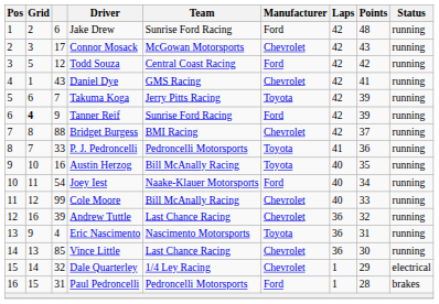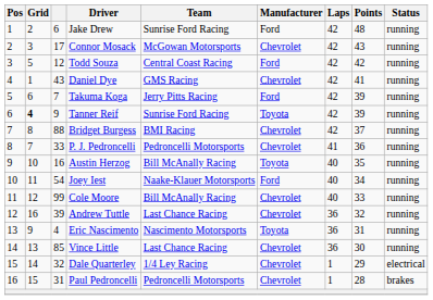 <table class="wikitable" style="font-size:98%">
 <tr>
 <th>Pos</th>
 <th>Grid</th>
 <th></th>
 <th>Driver</th>
 <th>Team</th>
 <th>Manufacturer</th>
 <th>Laps</th>
 <th>Points</th>
 <th>Status</th>
 </tr>
 <tr>
 <td>1</td>
 <td>2</td>
 <td>6</td>
 <td>Jake Drew</td>
 <td>Sunrise Ford Racing</td>
 <td>Ford</td>
 <td>42</td>
 <td>48</td>
 <td>running</td>
 </tr>
 <tr>
 <td>2</td>
 <td>3</td>
 <td>17</td>
 <td><a href='#'>Connor Mosack</a></td>
 <td><a href='#'>McGowan Motorsports</a></td>
 <td><a href='#'>Chevrolet</a></td>
 <td>42</td>
 <td>43</td>
 <td>running</td>
 </tr>
 <tr>
 <td>3</td>
 <td>5</td>
 <td>12</td>
 <td><a href='#'>Todd Souza</a></td>
 <td><a href='#'>Central Coast Racing</a></td>
 <td><a href='#'>Ford</a></td>
 <td>42</td>
 <td>42</td>
 <td>running</td>
 </tr>
 <tr>
 <td>4</td>
 <td>1</td>
 <td>43</td>
 <td><a href='#'>Daniel Dye</a></td>
 <td><a href='#'>GMS Racing</a></td>
 <td><a href='#'>Chevrolet</a></td>
 <td>42</td>
 <td>41</td>
 <td>running</td>
 </tr>
 <tr>
 <td>5</td>
 <td>6</td>
 <td>7</td>
 <td><a href='#'>Takuma Koga</a></td>
 <td><a href='#'>Jerry Pitts Racing</a></td>
-<td><a href='#'>Toyota</a></td>
+<td><a href='#'>Ford</a></td>
 <td>42</td>
 <td>39</td>
 <td>running</td>
 </tr>
 <tr>
 <td>6</td>
 <td><strong>4</strong></td>
 <td>9</td>
 <td><a href='#'>Tanner Reif</a></td>
 <td><a href='#'>Sunrise Ford Racing</a></td>
-<td><a href='#'>Ford</a></td>
+<td><a href='#'>Toyota</a></td>
 <td>42</td>
 <td>39</td>
 <td>running</td>
 </tr>
 <tr>
 <td>7</td>
 <td>8</td>
 <td>88</td>
 <td><a href='#'>Bridget Burgess</a></td>
 <td><a href='#'>BMI Racing</a></td>
 <td><a href='#'>Chevrolet</a></td>
 <td>42</td>
 <td>37</td>
 <td>running</td>
 </tr>
 <tr>
 <td>8</td>
 <td>7</td>
 <td>33</td>
 <td><a href='#'>P. J. Pedroncelli</a></td>
 <td><a href='#'>Pedroncelli Motorsports</a></td>
-<td><a href='#'>Toyota</a></td>
+<td><a href='#'>Chevrolet</a></td>
 <td>41</td>
 <td>36</td>
 <td>running</td>
 </tr>
 <tr>
 <td>9</td>
 <td>10</td>
 <td>16</td>
 <td><a href='#'>Austin Herzog</a></td>
 <td><a href='#'>Bill McAnally Racing</a></td>
 <td><a href='#'>Toyota</a></td>
 <td>40</td>
 <td>35</td>
 <td>running</td>
 </tr>
 <tr>
 <td>10</td>
 <td>11</td>
 <td>54</td>
 <td><a href='#'>Joey Iest</a></td>
 <td><a href='#'>Naake-Klauer Motorsports</a></td>
 <td><a href='#'>Ford</a></td>
 <td>40</td>
 <td>34</td>
 <td>running</td>
 </tr>
 <tr>
 <td>11</td>
 <td>12</td>
 <td>99</td>
 <td><a href='#'>Cole Moore</a></td>
 <td><a href='#'>Bill McAnally Racing</a></td>
 <td><a href='#'>Chevrolet</a></td>
 <td>40</td>
 <td>33</td>
 <td>running</td>
 </tr>
 <tr>
 <td>12</td>
 <td>16</td>
 <td>39</td>
 <td><a href='#'>Andrew Tuttle</a></td>
 <td><a href='#'>Last Chance Racing</a></td>
 <td><a href='#'>Chevrolet</a></td>
 <td>36</td>
 <td>32</td>
 <td>running</td>
 </tr>
 <tr>
 <td>13</td>
 <td>9</td>
 <td>4</td>
 <td><a href='#'>Eric Nascimento</a></td>
 <td><a href='#'>Nascimento Motorsports</a></td>
 <td><a href='#'>Toyota</a></td>
 <td>36</td>
 <td>31</td>
 <td>running</td>
 </tr>
 <tr>
 <td>14</td>
 <td>13</td>
 <td>85</td>
 <td><a href='#'>Vince Little</a></td>
 <td><a href='#'>Last Chance Racing</a></td>
 <td><a href='#'>Chevrolet</a></td>
 <td>36</td>
 <td>30</td>
 <td>running</td>
 </tr>
 <tr>
 <td>15</td>
 <td>14</td>
 <td>32</td>
 <td><a href='#'>Dale Quarterley</a></td>
 <td><a href='#'>1/4 Ley Racing</a></td>
 <td><a href='#'>Chevrolet</a></td>
 <td>1</td>
 <td>29</td>
 <td>electrical</td>
 </tr>
 <tr>
 <td>16</td>
 <td>15</td>
 <td>31</td>
 <td><a href='#'>Paul Pedroncelli</a></td>
 <td><a href='#'>Pedroncelli Motorsports</a></td>
-<td><a href='#'>Ford</a></td>
+<td><a href='#'>Chevrolet</a></td>
 <td>1</td>
 <td>28</td>
 <td>brakes</td>
 </tr>
 <tr>
 <th colspan="9"></th>
 </tr>
 <tr>
 </tr>
 </table>
